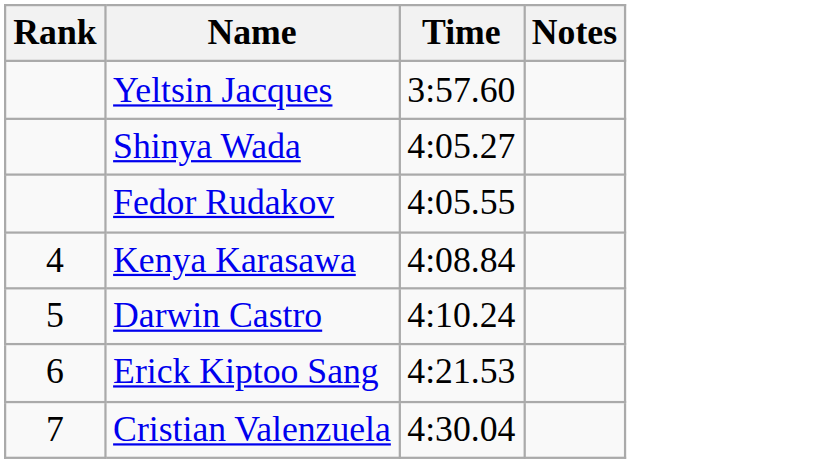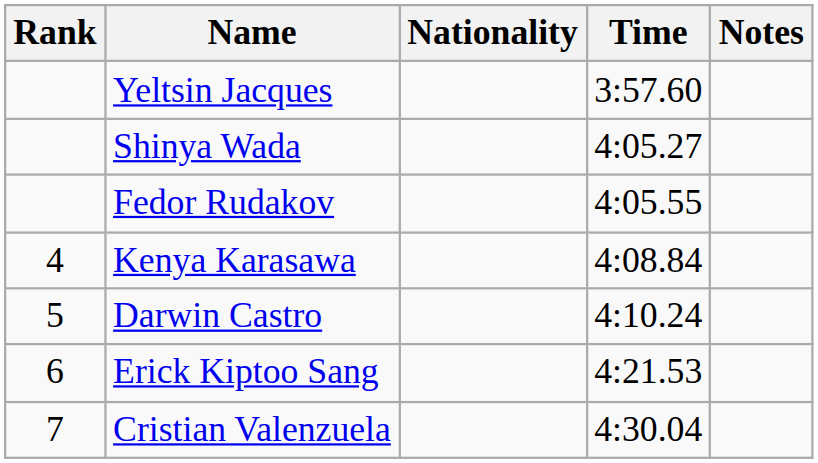 <table class="wikitable sortable" style="text-align:center">
 <tr>
 <th>Rank</th>
 <th>Name</th>
+<th>Nationality</th>
 <th>Time</th>
 <th>Notes</th>
 </tr>
 <tr>
 <td></td>
 <td align="left"><a href='#'>Yeltsin Jacques</a></td>
+<td align="left"></td>
 <td>3:57.60</td>
 <td><strong></strong></td>
 </tr>
 <tr>
 <td></td>
 <td align="left"><a href='#'>Shinya Wada</a></td>
+<td align="left"></td>
 <td>4:05.27</td>
 <td></td>
 </tr>
 <tr>
 <td></td>
 <td align="left"><a href='#'>Fedor Rudakov</a></td>
+<td align="left"></td>
 <td>4:05.55</td>
 <td></td>
 </tr>
 <tr>
 <td>4</td>
 <td align="left"><a href='#'>Kenya Karasawa</a></td>
+<td align="left"></td>
 <td>4:08.84</td>
 <td></td>
 </tr>
 <tr>
 <td>5</td>
 <td align="left"><a href='#'>Darwin Castro</a></td>
+<td align="left"></td>
 <td>4:10.24</td>
 <td></td>
 </tr>
 <tr>
 <td>6</td>
 <td align="left"><a href='#'>Erick Kiptoo Sang</a></td>
+<td align="left"></td>
 <td>4:21.53</td>
 <td></td>
 </tr>
 <tr>
 <td>7</td>
 <td align="left"><a href='#'>Cristian Valenzuela</a></td>
+<td align="left"></td>
 <td>4:30.04</td>
 <td></td>
 </tr>
 </table>
